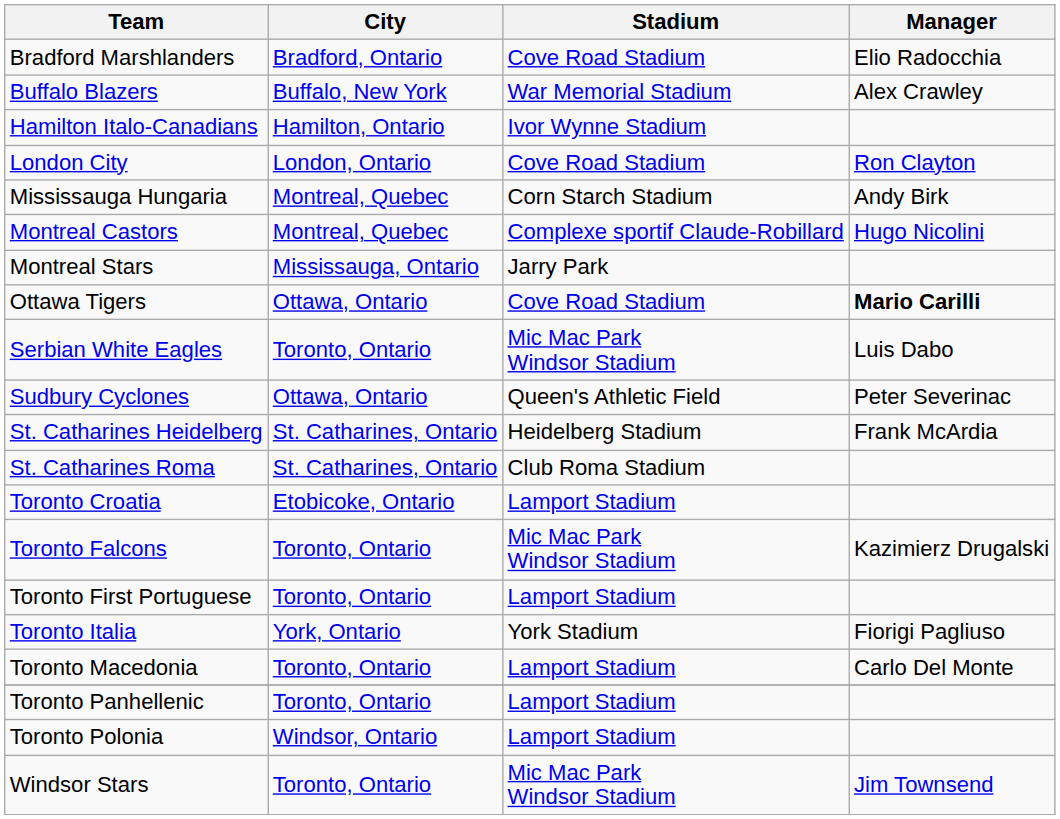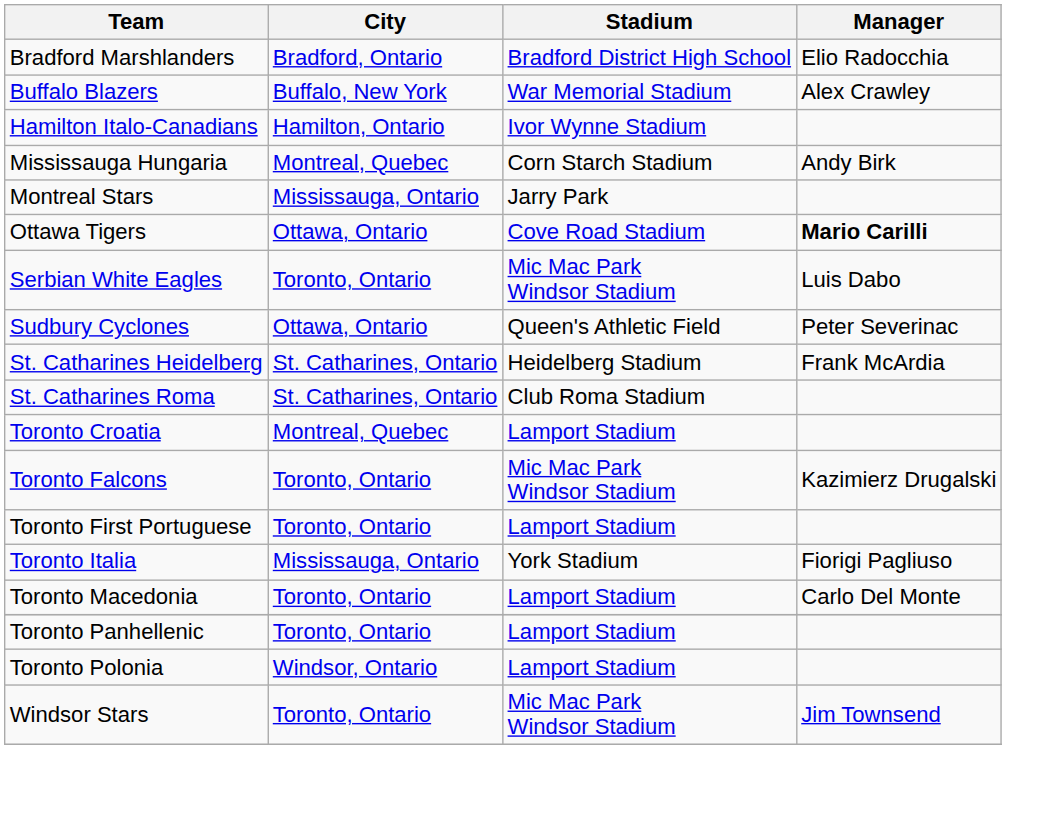 <table class="wikitable sortable">
 <tr>
 <th>Team</th>
 <th>City</th>
 <th>Stadium</th>
 <th>Manager</th>
 </tr>
 <tr>
 <td>Bradford Marshlanders</td>
 <td><a href='#'>Bradford, Ontario</a></td>
-<td><a href='#'>Cove Road Stadium</a></td>
+<td><a href='#'>Bradford District High School</a></td>
 <td>Elio Radocchia</td>
 </tr>
 <tr>
 <td><a href='#'>Buffalo Blazers</a></td>
 <td><a href='#'>Buffalo, New York</a></td>
 <td><a href='#'>War Memorial Stadium</a></td>
 <td>Alex Crawley</td>
 </tr>
 <tr>
 <td><a href='#'>Hamilton Italo-Canadians</a></td>
 <td><a href='#'>Hamilton, Ontario</a></td>
 <td><a href='#'>Ivor Wynne Stadium</a></td>
 <td></td>
 </tr>
 <tr>
-<td><a href='#'>London City</a></td>
-<td><a href='#'>London, Ontario</a></td>
-<td><a href='#'>Cove Road Stadium</a></td>
-<td><a href='#'>Ron Clayton</a></td>
-</tr>
-<tr>
 <td>Mississauga Hungaria</td>
 <td><a href='#'>Montreal, Quebec</a></td>
 <td>Corn Starch Stadium</td>
 <td>Andy Birk</td>
-</tr>
-<tr>
-<td><a href='#'>Montreal Castors</a></td>
-<td><a href='#'>Montreal, Quebec</a></td>
-<td><a href='#'>Complexe sportif Claude-Robillard</a></td>
-<td><a href='#'>Hugo Nicolini</a></td>
 </tr>
 <tr>
 <td>Montreal Stars</td>
 <td><a href='#'>Mississauga, Ontario</a></td>
 <td>Jarry Park</td>
 <td></td>
 </tr>
 <tr>
 <td>Ottawa Tigers</td>
 <td><a href='#'>Ottawa, Ontario</a></td>
 <td><a href='#'>Cove Road Stadium</a></td>
 <td><strong>Mario Carilli</strong></td>
 </tr>
 <tr>
 <td><a href='#'>Serbian White Eagles</a></td>
 <td><a href='#'>Toronto, Ontario</a></td>
 <td><a href='#'>Mic Mac Park</a><br><a href='#'>Windsor Stadium</a></td>
 <td>Luis Dabo</td>
 </tr>
 <tr>
 <td><a href='#'>Sudbury Cyclones</a></td>
 <td><a href='#'>Ottawa, Ontario</a></td>
 <td>Queen's Athletic Field</td>
 <td>Peter Severinac</td>
 </tr>
 <tr>
 <td><a href='#'>St. Catharines Heidelberg</a></td>
 <td><a href='#'>St. Catharines, Ontario</a></td>
 <td>Heidelberg Stadium</td>
 <td>Frank McArdia</td>
 </tr>
 <tr>
 <td><a href='#'>St. Catharines Roma</a></td>
 <td><a href='#'>St. Catharines, Ontario</a></td>
 <td>Club Roma Stadium</td>
 <td></td>
 </tr>
 <tr>
 <td><a href='#'>Toronto Croatia</a></td>
-<td><a href='#'>Etobicoke, Ontario</a></td>
+<td><a href='#'>Montreal, Quebec</a></td>
 <td><a href='#'>Lamport Stadium</a></td>
 <td></td>
 </tr>
 <tr>
 <td><a href='#'>Toronto Falcons</a></td>
 <td><a href='#'>Toronto, Ontario</a></td>
 <td><a href='#'>Mic Mac Park</a><br><a href='#'>Windsor Stadium</a></td>
 <td>Kazimierz Drugalski</td>
 </tr>
 <tr>
 <td>Toronto First Portuguese</td>
 <td><a href='#'>Toronto, Ontario</a></td>
 <td><a href='#'>Lamport Stadium</a></td>
 <td></td>
 </tr>
 <tr>
 <td><a href='#'>Toronto Italia</a></td>
-<td><a href='#'>York, Ontario</a></td>
+<td><a href='#'>Mississauga, Ontario</a></td>
 <td>York Stadium</td>
 <td>Fiorigi Pagliuso</td>
 </tr>
 <tr>
 <td>Toronto Macedonia</td>
 <td><a href='#'>Toronto, Ontario</a></td>
 <td><a href='#'>Lamport Stadium</a></td>
 <td>Carlo Del Monte</td>
 </tr>
 <tr>
 </tr>
 <tr>
 <td>Toronto Panhellenic</td>
 <td><a href='#'>Toronto, Ontario</a></td>
 <td><a href='#'>Lamport Stadium</a></td>
 <td></td>
 </tr>
 <tr>
 <td>Toronto Polonia</td>
 <td><a href='#'>Windsor, Ontario</a></td>
 <td><a href='#'>Lamport Stadium</a></td>
 <td></td>
 </tr>
 <tr>
 <td>Windsor Stars</td>
 <td><a href='#'>Toronto, Ontario</a></td>
 <td><a href='#'>Mic Mac Park</a><br><a href='#'>Windsor Stadium</a></td>
 <td><a href='#'>Jim Townsend</a></td>
 </tr>
 <tr>
 </tr>
 </table>
